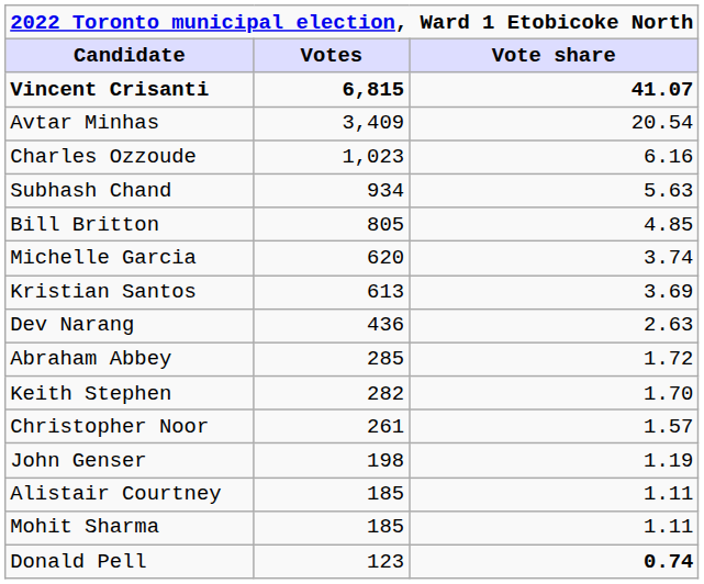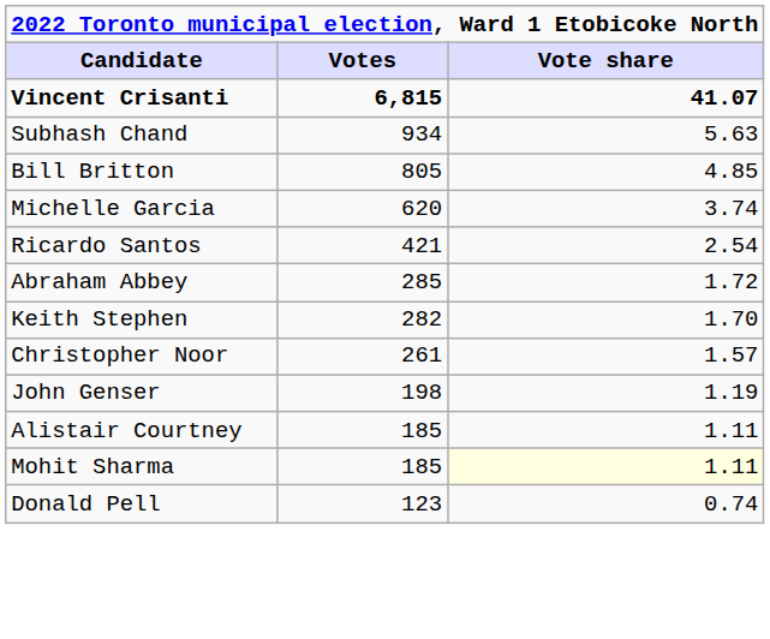 <table class="wikitable plainrowheaders">
 <tr>
 <td colspan="3"><strong><a href='#'>2022 Toronto municipal election</a>, Ward 1 Etobicoke North</strong></td>
 </tr>
 <tr>
 <th scope="col" style="background:#ddf; width:150px;">Candidate</th>
 <th scope="col" style="background:#ddf;">Votes</th>
 <th scope="col" style="background:#ddf;">Vote share</th>
 </tr>
 <tr>
 <td><strong>Vincent Crisanti</strong></td>
 <td style="text-align:right;"><strong>6,815</strong></td>
 <td style="text-align:right;"><strong>41.07</strong></td>
-</tr>
-<tr>
-<td>Avtar Minhas</td>
-<td style="text-align:right;">3,409</td>
-<td style="text-align:right;">20.54</td>
-</tr>
-<tr>
-<td>Charles Ozzoude</td>
-<td style="text-align:right;">1,023</td>
-<td style="text-align:right;">6.16</td>
 </tr>
 <tr>
 <td>Subhash Chand</td>
 <td style="text-align:right;">934</td>
 <td style="text-align:right;">5.63</td>
 </tr>
 <tr>
 <td>Bill Britton</td>
 <td style="text-align:right;">805</td>
 <td style="text-align:right;">4.85</td>
 </tr>
 <tr>
 <td>Michelle Garcia</td>
 <td style="text-align:right;">620</td>
 <td style="text-align:right;">3.74</td>
 </tr>
 <tr>
-<td>Kristian Santos</td>
-<td style="text-align:right;">613</td>
-<td style="text-align:right;">3.69</td>
-</tr>
-<tr>
-<td>Dev Narang</td>
-<td style="text-align:right;">436</td>
-<td style="text-align:right;">2.63</td>
+<td>Ricardo Santos</td>
+<td style="text-align:right;">421</td>
+<td style="text-align:right;">2.54</td>
 </tr>
 <tr>
 <td>Abraham Abbey</td>
 <td style="text-align:right;">285</td>
 <td style="text-align:right;">1.72</td>
 </tr>
 <tr>
 <td>Keith Stephen</td>
 <td style="text-align:right;">282</td>
 <td style="text-align:right;">1.70</td>
 </tr>
 <tr>
 <td>Christopher Noor</td>
 <td style="text-align:right;">261</td>
 <td style="text-align:right;">1.57</td>
 </tr>
 <tr>
 <td>John Genser</td>
 <td style="text-align:right;">198</td>
 <td style="text-align:right;">1.19</td>
 </tr>
 <tr>
 <td>Alistair Courtney</td>
 <td style="text-align:right;">185</td>
 <td style="text-align:right;">1.11</td>
 </tr>
 <tr>
 <td>Mohit Sharma</td>
 <td style="text-align:right;">185</td>
-<td style="text-align:right;">1.11</td>
+<td style="background: lightyellow; text-align:right;">1.11</td>
 </tr>
 <tr>
 <td>Donald Pell</td>
 <td style="text-align:right;">123</td>
-<td style="text-align:right;"><strong>0.74</strong></td>
+<td style="text-align:right;">0.74</td>
 </tr>
 </table>
